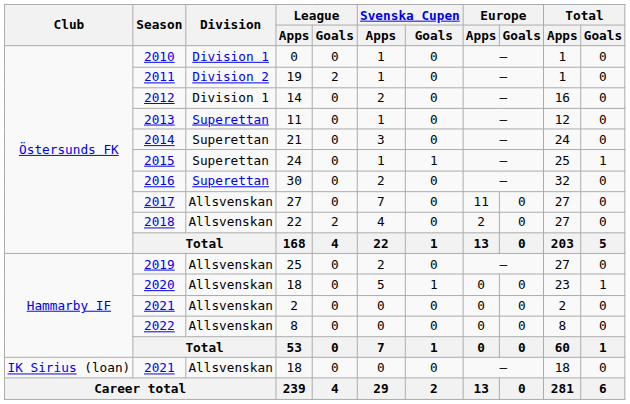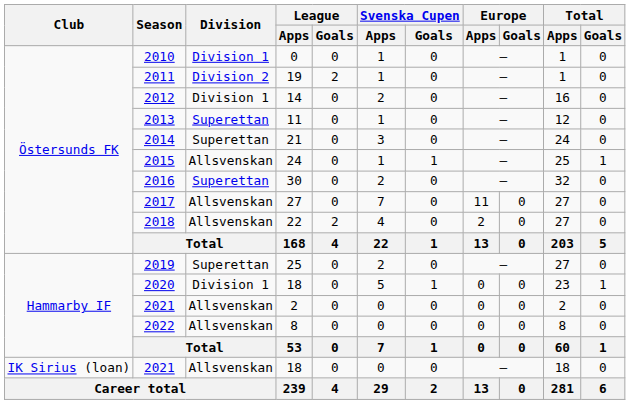 <table class="wikitable" style="text-align: center;">
 <tr>
 <th rowspan="2">Club</th>
 <th rowspan="2">Season</th>
 <th rowspan="2">Division</th>
 <th colspan="2">League</th>
 <th colspan="2"><a href='#'>Svenska Cupen</a></th>
 <th colspan="2">Europe</th>
 <th colspan="2">Total</th>
 </tr>
 <tr>
 <th>Apps</th>
 <th>Goals</th>
 <th>Apps</th>
 <th>Goals</th>
 <th>Apps</th>
 <th>Goals</th>
 <th>Apps</th>
 <th>Goals</th>
 </tr>
 <tr>
 <td rowspan="10"><a href='#'>Östersunds FK</a></td>
 <td><a href='#'>2010</a></td>
 <td><a href='#'>Division 1</a></td>
 <td>0</td>
 <td>0</td>
 <td>1</td>
 <td>0</td>
 <td colspan="2">–</td>
 <td>1</td>
 <td>0</td>
 </tr>
 <tr>
 <td><a href='#'>2011</a></td>
 <td><a href='#'>Division 2</a></td>
 <td>19</td>
 <td>2</td>
 <td>1</td>
 <td>0</td>
 <td colspan="2">–</td>
 <td>1</td>
 <td>0</td>
 </tr>
 <tr>
 <td><a href='#'>2012</a></td>
 <td>Division 1</td>
 <td>14</td>
 <td>0</td>
 <td>2</td>
 <td>0</td>
 <td colspan="2">–</td>
 <td>16</td>
 <td>0</td>
 </tr>
 <tr>
 <td><a href='#'>2013</a></td>
 <td><a href='#'>Superettan</a></td>
 <td>11</td>
 <td>0</td>
 <td>1</td>
 <td>0</td>
 <td colspan="2">–</td>
 <td>12</td>
 <td>0</td>
 </tr>
 <tr>
 <td><a href='#'>2014</a></td>
 <td>Superettan</td>
 <td>21</td>
 <td>0</td>
 <td>3</td>
 <td>0</td>
 <td colspan="2">–</td>
 <td>24</td>
 <td>0</td>
 </tr>
 <tr>
 <td><a href='#'>2015</a></td>
-<td>Superettan</td>
+<td>Allsvenskan</td>
 <td>24</td>
 <td>0</td>
 <td>1</td>
 <td>1</td>
 <td colspan="2">–</td>
 <td>25</td>
 <td>1</td>
 </tr>
 <tr>
 <td><a href='#'>2016</a></td>
 <td><a href='#'>Superettan</a></td>
 <td>30</td>
 <td>0</td>
 <td>2</td>
 <td>0</td>
 <td colspan="2">–</td>
 <td>32</td>
 <td>0</td>
 </tr>
 <tr>
 <td><a href='#'>2017</a></td>
 <td>Allsvenskan</td>
 <td>27</td>
 <td>0</td>
 <td>7</td>
 <td>0</td>
 <td>11</td>
 <td>0</td>
 <td>27</td>
 <td>0</td>
 </tr>
 <tr>
 <td><a href='#'>2018</a></td>
 <td>Allsvenskan</td>
 <td>22</td>
 <td>2</td>
 <td>4</td>
 <td>0</td>
 <td>2</td>
 <td>0</td>
 <td>27</td>
 <td>0</td>
 </tr>
 <tr>
 <th colspan="2">Total</th>
 <th>168</th>
 <th>4</th>
 <th>22</th>
 <th>1</th>
 <th>13</th>
 <th>0</th>
 <th>203</th>
 <th>5</th>
 </tr>
 <tr>
 <td rowspan="5"><a href='#'>Hammarby IF</a></td>
 <td><a href='#'>2019</a></td>
-<td>Allsvenskan</td>
+<td>Superettan</td>
 <td>25</td>
 <td>0</td>
 <td>2</td>
 <td>0</td>
 <td colspan="2">–</td>
 <td>27</td>
 <td>0</td>
 </tr>
 <tr>
 <td><a href='#'>2020</a></td>
-<td>Allsvenskan</td>
+<td>Division 1</td>
 <td>18</td>
 <td>0</td>
 <td>5</td>
 <td>1</td>
 <td>0</td>
 <td>0</td>
 <td>23</td>
 <td>1</td>
 </tr>
 <tr>
 <td><a href='#'>2021</a></td>
 <td>Allsvenskan</td>
 <td>2</td>
 <td>0</td>
 <td>0</td>
 <td>0</td>
 <td>0</td>
 <td>0</td>
 <td>2</td>
 <td>0</td>
 </tr>
 <tr>
 <td><a href='#'>2022</a></td>
 <td>Allsvenskan</td>
 <td>8</td>
 <td>0</td>
 <td>0</td>
 <td>0</td>
 <td>0</td>
 <td>0</td>
 <td>8</td>
 <td>0</td>
 </tr>
 <tr>
 <th colspan="2">Total</th>
 <th>53</th>
 <th>0</th>
 <th>7</th>
 <th>1</th>
 <th>0</th>
 <th>0</th>
 <th>60</th>
 <th>1</th>
 </tr>
 <tr>
 <td><a href='#'>IK Sirius</a> (loan)</td>
 <td><a href='#'>2021</a></td>
 <td>Allsvenskan</td>
 <td>18</td>
 <td>0</td>
 <td>0</td>
 <td>0</td>
 <td colspan="2">—</td>
 <td>18</td>
 <td>0</td>
 </tr>
 <tr>
 <th colspan="3">Career total</th>
 <th>239</th>
 <th>4</th>
 <th>29</th>
 <th>2</th>
 <th>13</th>
 <th>0</th>
 <th>281</th>
 <th>6</th>
 </tr>
 </table>
